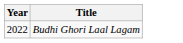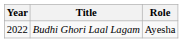 <table class="wikitable sortable plainrowheaders">
 <tr style="text-align:center;">
 <th scope="col">Year</th>
 <th scope="col">Title</th>
+<th scope="col">Role</th>
 </tr>
 <tr>
 <td>2022</td>
 <td><em>Budhi Ghori Laal Lagam</em></td>
+<td>Ayesha</td>
 </tr>
 </table>
